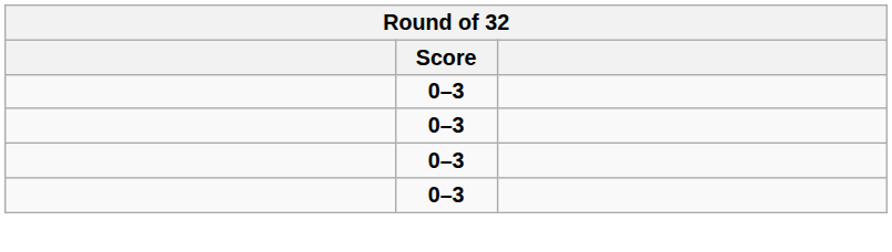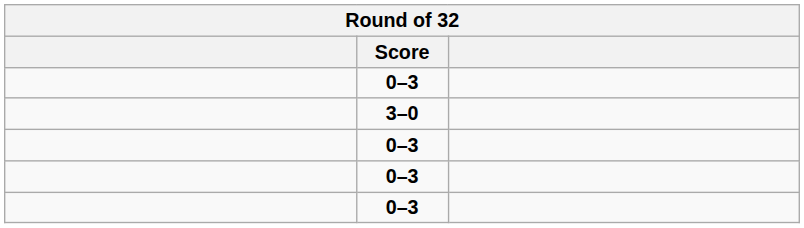 <table class="wikitable" style="text-align: center; font-size:90% ">
 <tr>
 <th colspan=3>Round of 32</th>
 </tr>
 <tr>
 <th align="right" width="250"></th>
 <th width="60">Score</th>
 <th align="left" width="250"></th>
 </tr>
 <tr>
 <td align=left></td>
 <td align=center><strong>0–3</strong></td>
 <td align=left><strong></strong></td>
+</tr>
+<tr>
+<td align=left><strong></strong></td>
+<td align=center><strong>3–0</strong></td>
+<td align=left></td>
 </tr>
 <tr>
 <td align=left></td>
 <td align=center><strong>0–3</strong></td>
 <td align=left><strong></strong></td>
 </tr>
 <tr>
 <td align=left></td>
 <td align=center><strong>0–3</strong></td>
 <td align=left><strong></strong></td>
 </tr>
 <tr>
 <td align=left></td>
 <td align=center><strong>0–3</strong></td>
 <td align=left><strong></strong></td>
 </tr>
 </table>
